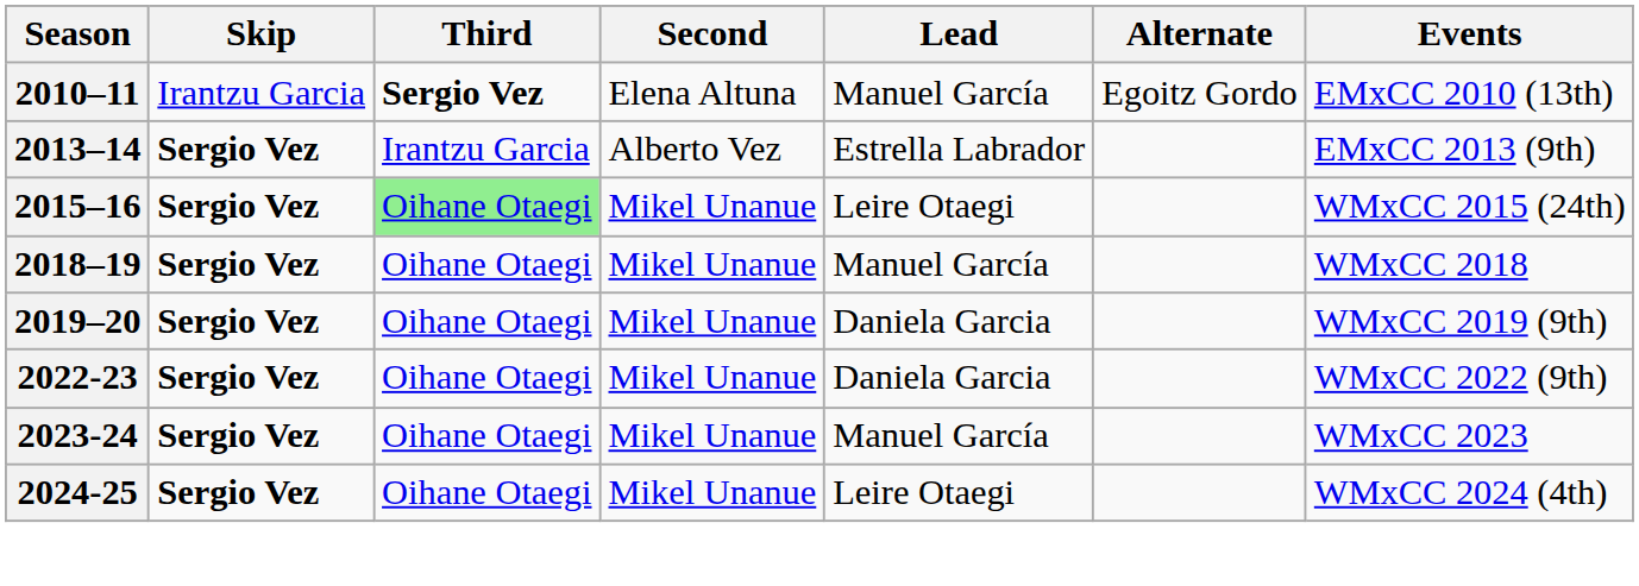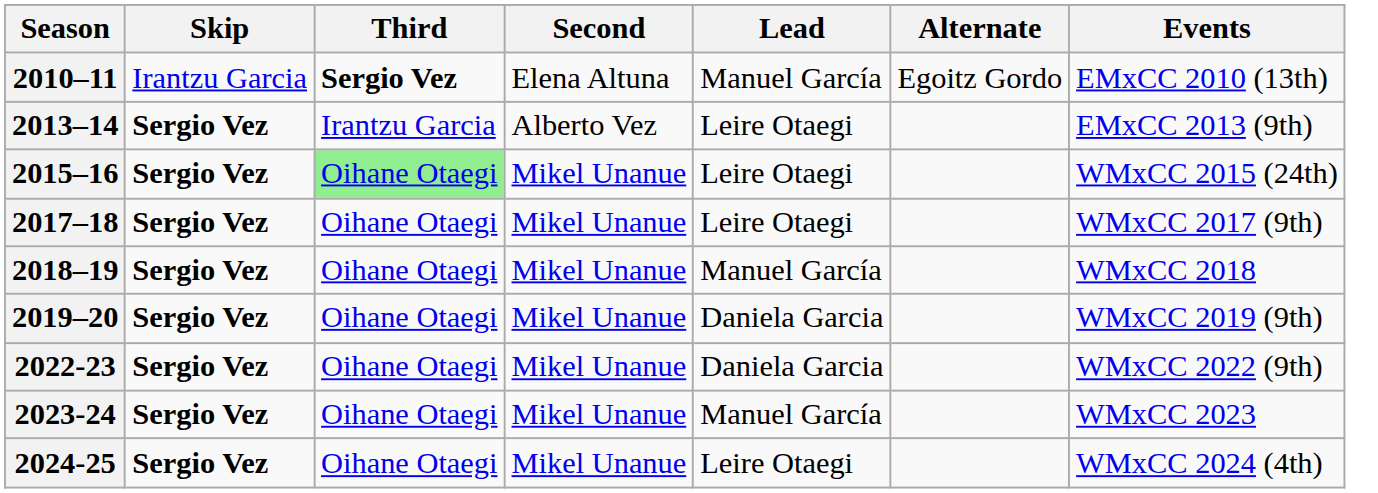 <table class="wikitable">
 <tr>
 <th scope="col">Season</th>
 <th scope="col">Skip</th>
 <th scope="col">Third</th>
 <th scope="col">Second</th>
 <th scope="col">Lead</th>
 <th scope="col">Alternate</th>
 <th scope="col">Events</th>
 </tr>
 <tr>
 <th scope="row">2010–11</th>
 <td><a href='#'>Irantzu Garcia</a></td>
 <td><strong>Sergio Vez</strong></td>
 <td>Elena Altuna</td>
 <td>Manuel García</td>
 <td>Egoitz Gordo</td>
 <td><a href='#'>EMxCC 2010</a> (13th)</td>
 </tr>
 <tr>
 <th scope="row">2013–14</th>
 <td><strong>Sergio Vez</strong></td>
 <td><a href='#'>Irantzu Garcia</a></td>
 <td>Alberto Vez</td>
-<td>Estrella Labrador</td>
+<td>Leire Otaegi</td>
 <td></td>
 <td><a href='#'>EMxCC 2013</a> (9th)</td>
 </tr>
 <tr>
 <th scope="row">2015–16</th>
 <td><strong>Sergio Vez</strong></td>
 <td style="background: lightgreen;"><a href='#'>Oihane Otaegi</a></td>
 <td><a href='#'>Mikel Unanue</a></td>
 <td>Leire Otaegi</td>
 <td></td>
 <td><a href='#'>WMxCC 2015</a> (24th)</td>
+</tr>
+<tr>
+<th scope="row">2017–18</th>
+<td><strong>Sergio Vez</strong></td>
+<td><a href='#'>Oihane Otaegi</a></td>
+<td><a href='#'>Mikel Unanue</a></td>
+<td>Leire Otaegi</td>
+<td></td>
+<td><a href='#'>WMxCC 2017</a> (9th)</td>
 </tr>
 <tr>
 <th scope="row">2018–19</th>
 <td><strong>Sergio Vez</strong></td>
 <td><a href='#'>Oihane Otaegi</a></td>
 <td><a href='#'>Mikel Unanue</a></td>
 <td>Manuel García</td>
 <td></td>
 <td><a href='#'>WMxCC 2018</a> </td>
 </tr>
 <tr>
 <th scope="row">2019–20</th>
 <td><strong>Sergio Vez</strong></td>
 <td><a href='#'>Oihane Otaegi</a></td>
 <td><a href='#'>Mikel Unanue</a></td>
 <td>Daniela Garcia</td>
 <td></td>
 <td><a href='#'>WMxCC 2019</a> (9th)</td>
 </tr>
 <tr>
 <th scope="row">2022-23</th>
 <td><strong>Sergio Vez</strong></td>
 <td><a href='#'>Oihane Otaegi</a></td>
 <td><a href='#'>Mikel Unanue</a></td>
 <td>Daniela Garcia</td>
 <td></td>
 <td><a href='#'>WMxCC 2022</a> (9th)</td>
 </tr>
 <tr>
 <th scope="row">2023-24</th>
 <td><strong>Sergio Vez</strong></td>
 <td><a href='#'>Oihane Otaegi</a></td>
 <td><a href='#'>Mikel Unanue</a></td>
 <td>Manuel García</td>
 <td></td>
 <td><a href='#'>WMxCC 2023</a> </td>
 </tr>
 <tr>
 <th scope="row">2024-25</th>
 <td><strong>Sergio Vez</strong></td>
 <td><a href='#'>Oihane Otaegi</a></td>
 <td><a href='#'>Mikel Unanue</a></td>
 <td>Leire Otaegi</td>
 <td></td>
 <td><a href='#'>WMxCC 2024</a> (4th)</td>
 </tr>
 </table>
